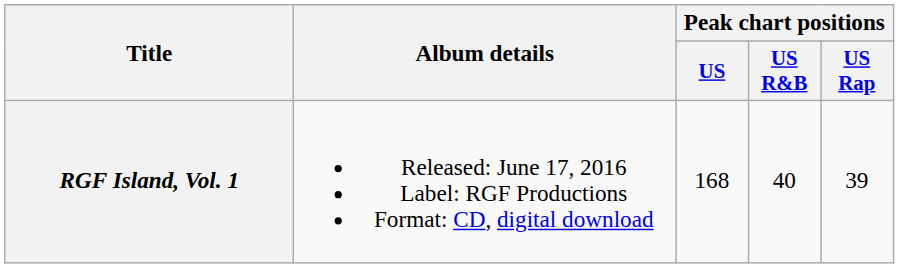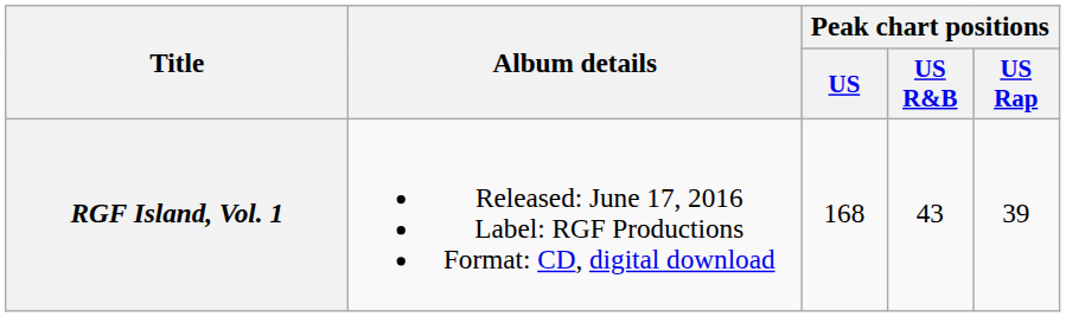 <table class="wikitable plainrowheaders" style="text-align:center;">
 <tr>
 <th rowspan="2" scope="col" style="width:12em;">Title</th>
 <th rowspan="2" scope="col" style="width:16em;">Album details</th>
 <th colspan="3" scope="col">Peak chart positions</th>
 </tr>
 <tr>
 <th style="width:3em; font-size:90%"><a href='#'>US</a></th>
 <th style="width:3em; font-size:90%"><a href='#'>US R&B</a></th>
 <th style="width:3em; font-size:90%"><a href='#'>US Rap</a></th>
 </tr>
 <tr>
 <th scope="row"><em>RGF Island, Vol. 1</em><br></th>
 <td><br><ul><li>Released: June 17, 2016</li><li>Label: RGF Productions</li><li>Format: <a href='#'>CD</a>, <a href='#'>digital download</a></li></ul></td>
 <td>168</td>
-<td>40</td>
+<td>43</td>
 <td>39</td>
 </tr>
 </table>
